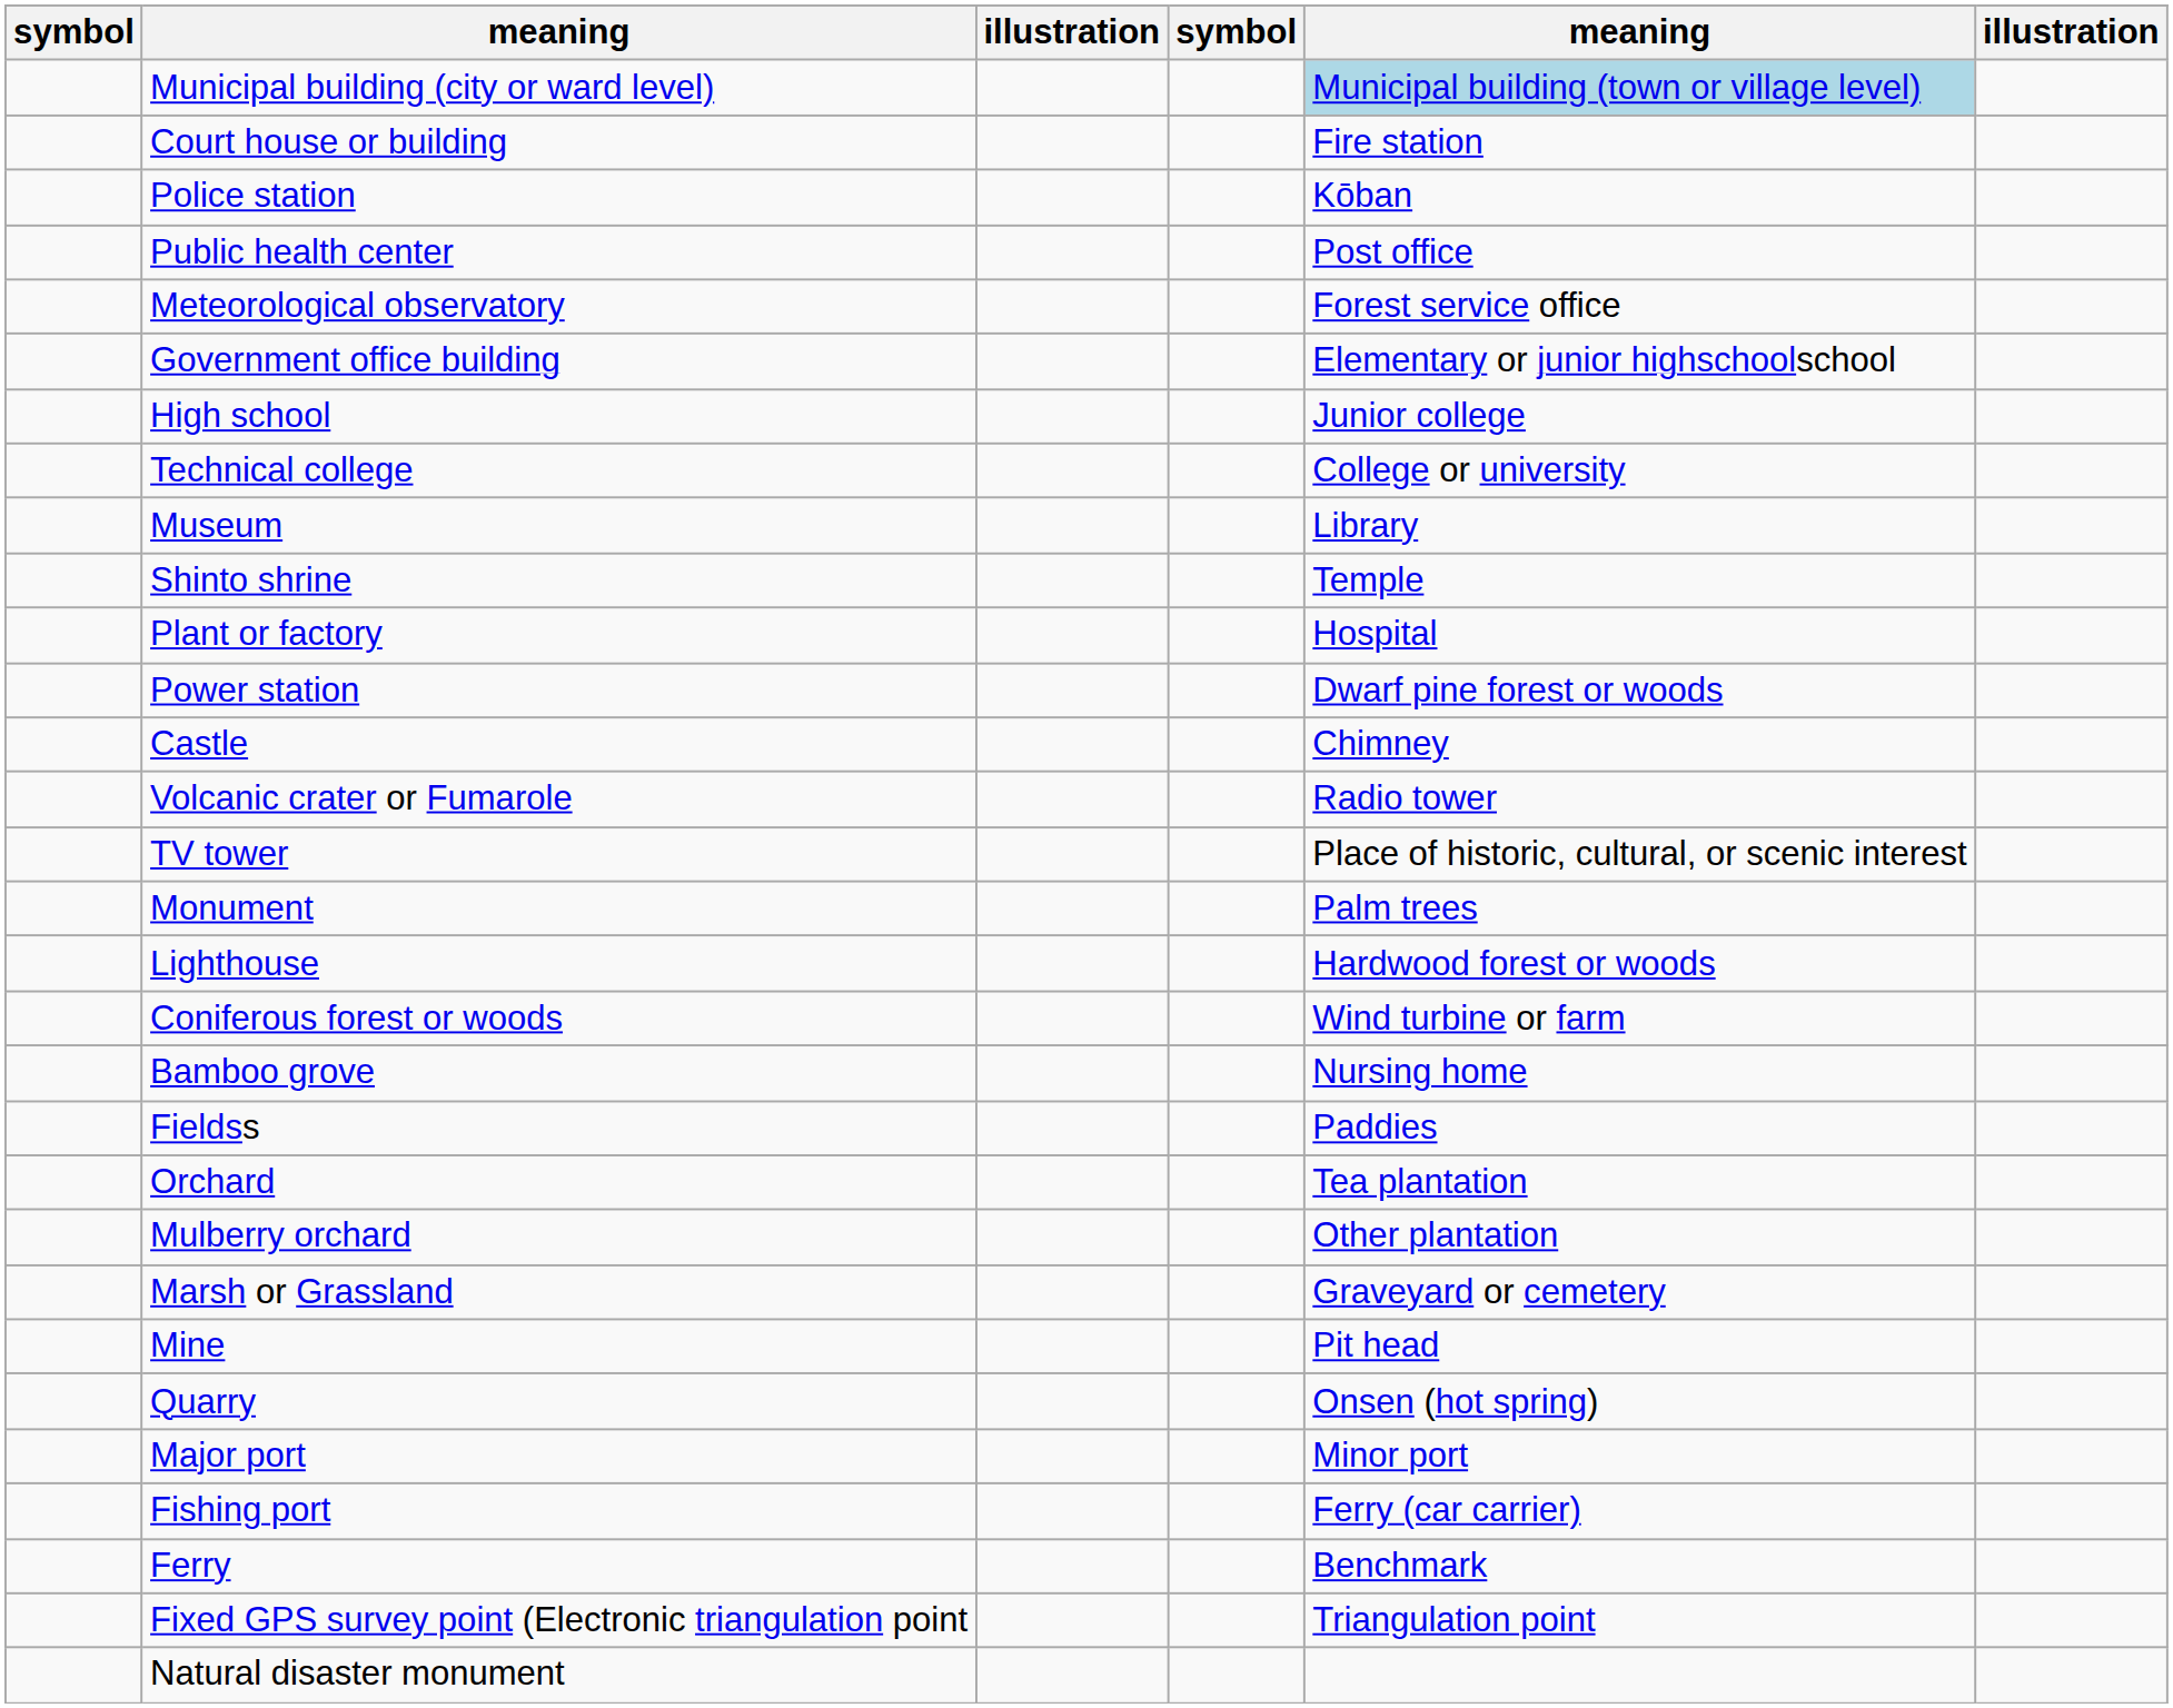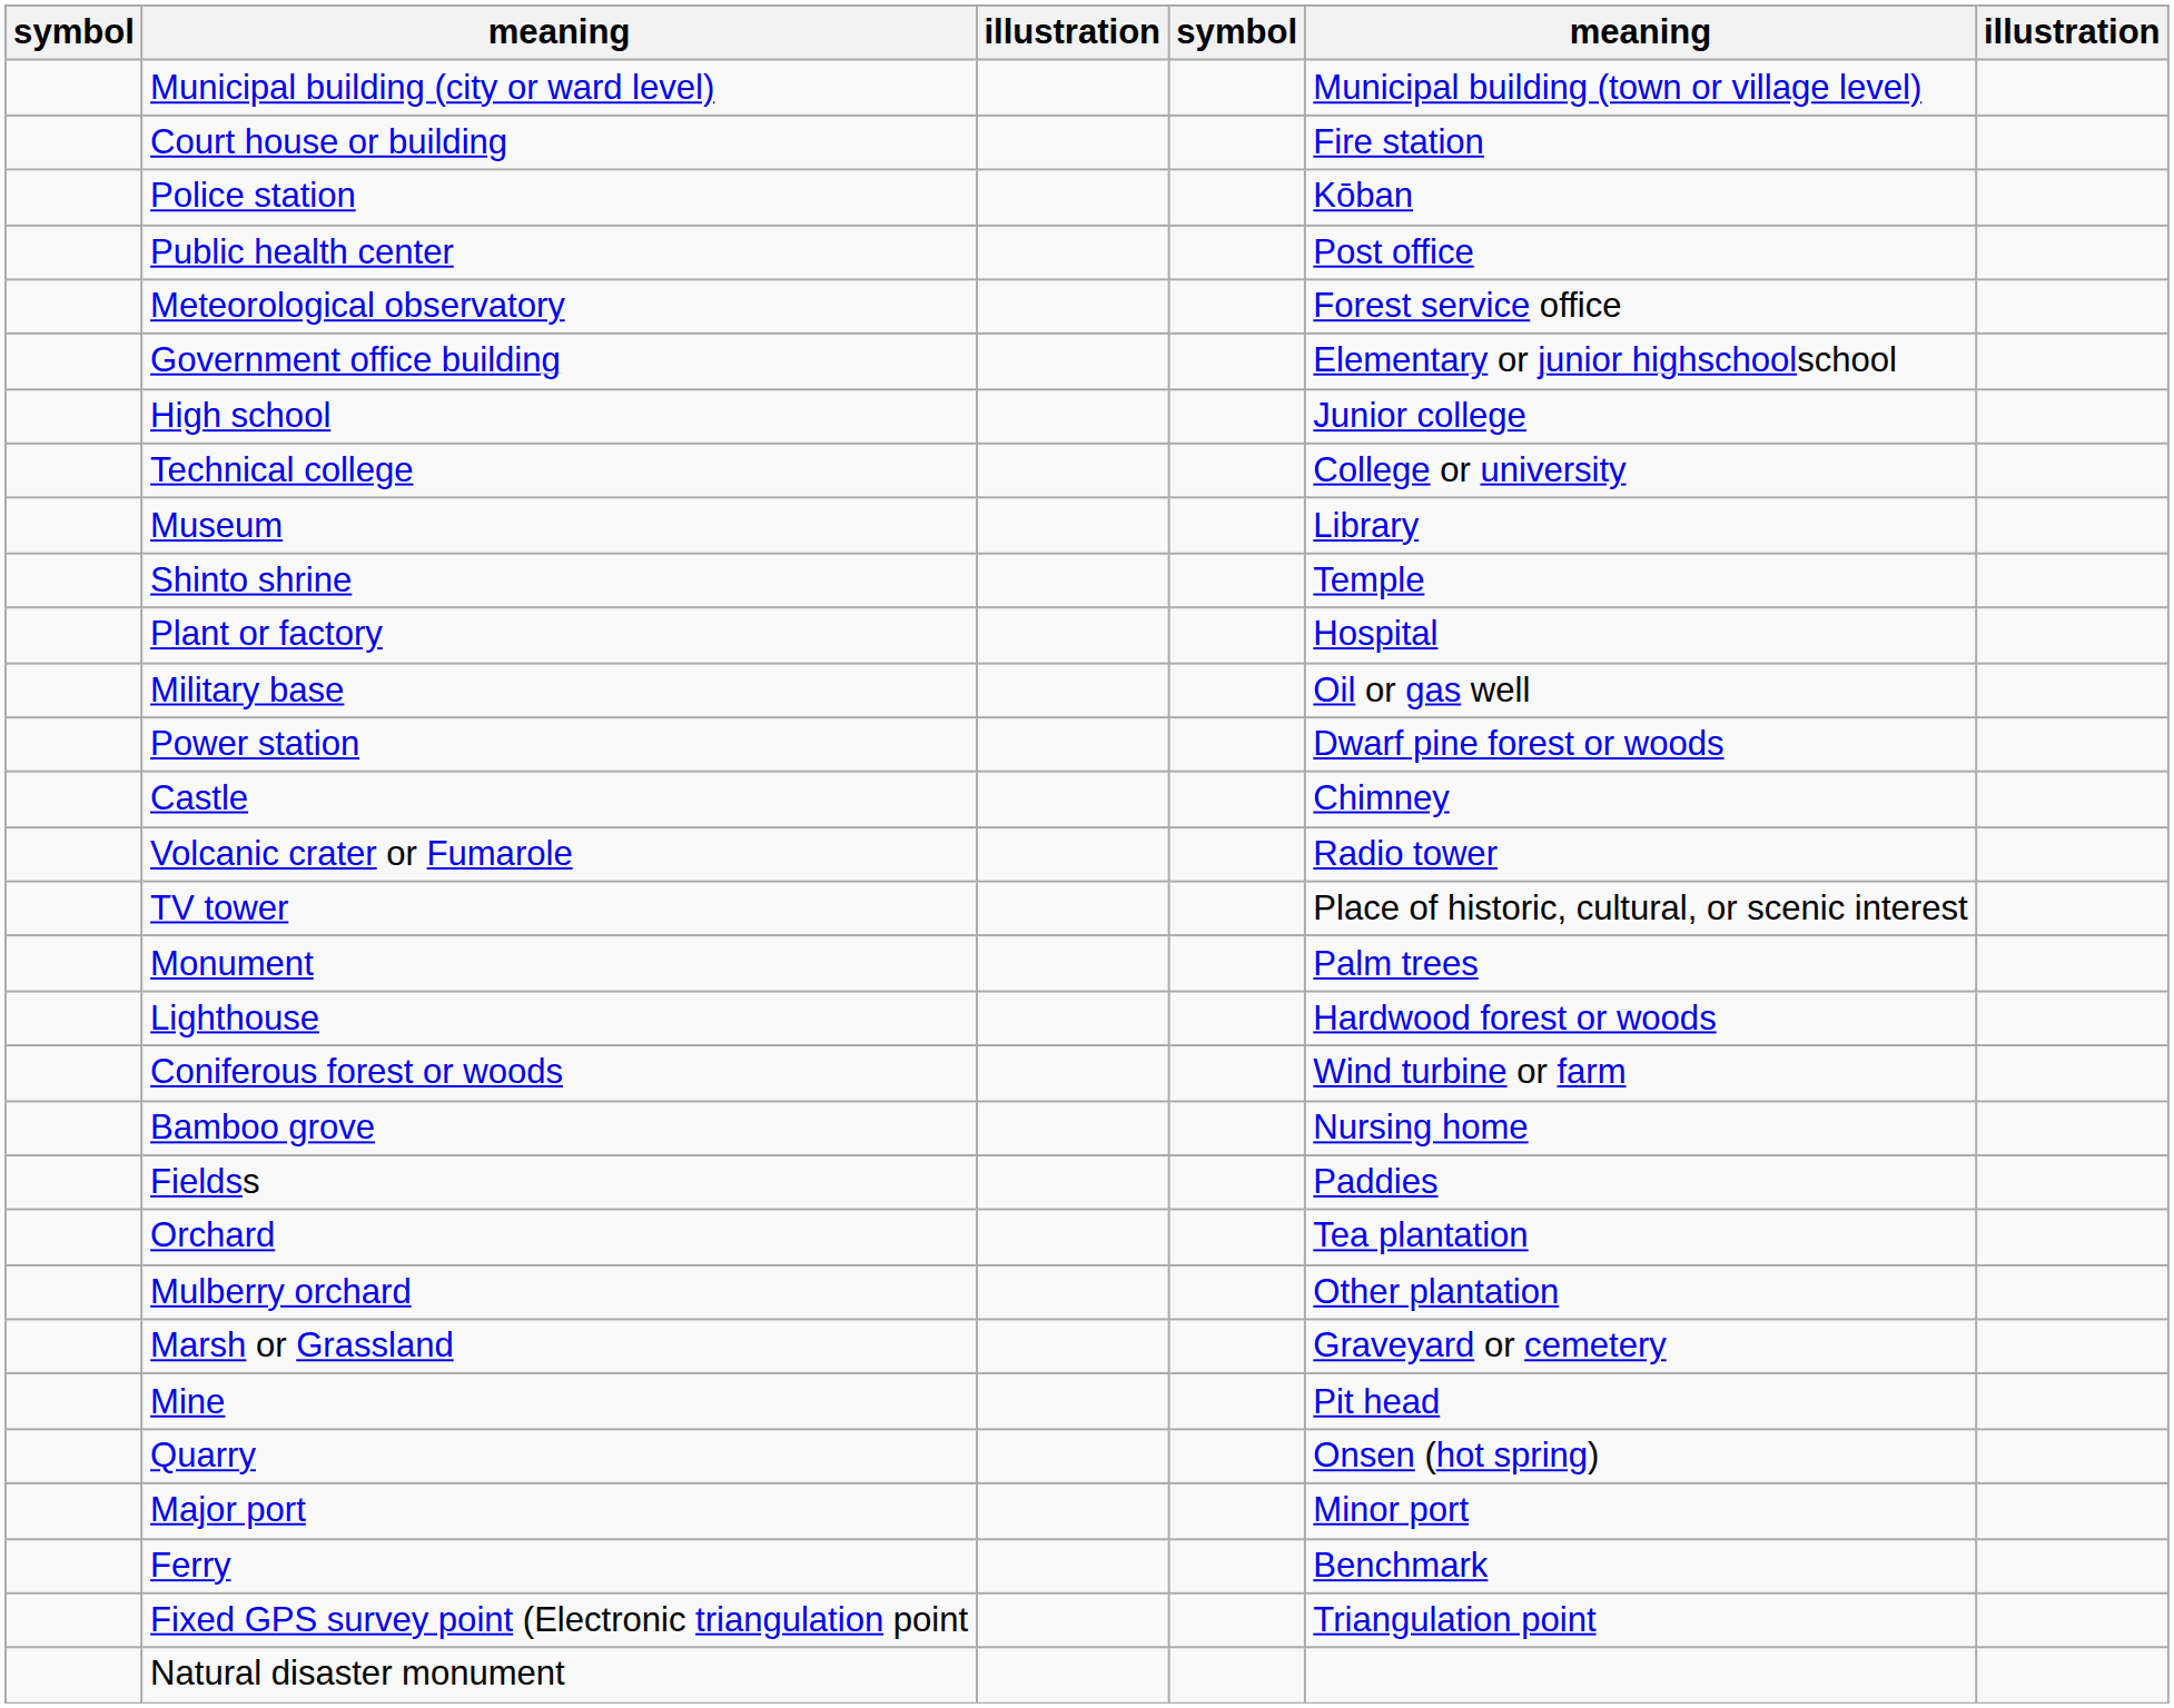 <table class="wikitable">
 <tr>
 <th>symbol</th>
 <th>meaning</th>
 <th>illustration</th>
 <th>symbol</th>
 <th>meaning</th>
 <th>illustration</th>
 </tr>
 <tr>
 <td></td>
 <td><a href='#'>Municipal building (city or ward level)</a></td>
 <td></td>
 <td></td>
-<td style="background: lightblue;"><a href='#'>Municipal building (town or village level)</a></td>
+<td><a href='#'>Municipal building (town or village level)</a></td>
 <td></td>
 </tr>
 <tr>
 <td></td>
 <td><a href='#'>Court house or building</a></td>
 <td></td>
 <td></td>
 <td><a href='#'>Fire station</a></td>
 <td></td>
 </tr>
 <tr>
 <td></td>
 <td><a href='#'>Police station</a></td>
 <td></td>
 <td></td>
 <td><a href='#'>Kōban</a></td>
 <td></td>
 </tr>
 <tr>
 <td></td>
 <td><a href='#'>Public health center</a></td>
 <td></td>
 <td></td>
 <td><a href='#'>Post office</a></td>
 <td></td>
 </tr>
 <tr>
 <td></td>
 <td><a href='#'>Meteorological observatory</a></td>
 <td></td>
 <td></td>
 <td><a href='#'>Forest service</a> office</td>
 <td></td>
 </tr>
 <tr>
 <td></td>
 <td><a href='#'>Government office building</a></td>
 <td></td>
 <td></td>
 <td><a href='#'>Elementary</a> or <a href='#'>junior highschool</a>school</td>
 <td></td>
 </tr>
 <tr>
 <td></td>
 <td><a href='#'>High school</a></td>
 <td></td>
 <td></td>
 <td><a href='#'>Junior college</a></td>
 <td></td>
 </tr>
 <tr>
 <td></td>
 <td><a href='#'>Technical college</a></td>
 <td></td>
 <td></td>
 <td><a href='#'>College</a> or <a href='#'>university</a></td>
 <td></td>
 </tr>
 <tr>
 <td></td>
 <td><a href='#'>Museum</a></td>
 <td></td>
 <td></td>
 <td><a href='#'>Library</a></td>
 <td></td>
 </tr>
 <tr>
 <td></td>
 <td><a href='#'>Shinto shrine</a></td>
 <td></td>
 <td></td>
 <td><a href='#'>Temple</a></td>
 <td></td>
 </tr>
 <tr>
 <td></td>
 <td><a href='#'>Plant or factory</a></td>
 <td></td>
 <td></td>
 <td><a href='#'>Hospital</a></td>
+<td></td>
+</tr>
+<tr>
+<td></td>
+<td><a href='#'>Military base</a></td>
+<td></td>
+<td></td>
+<td><a href='#'>Oil</a> or <a href='#'>gas</a> well</td>
 <td></td>
 </tr>
 <tr>
 <td></td>
 <td><a href='#'>Power station</a></td>
 <td></td>
 <td></td>
 <td><a href='#'>Dwarf pine forest or woods</a></td>
 <td></td>
 </tr>
 <tr>
 <td></td>
 <td><a href='#'>Castle</a></td>
 <td></td>
 <td></td>
 <td><a href='#'>Chimney</a></td>
 <td></td>
 </tr>
 <tr>
 <td></td>
 <td><a href='#'>Volcanic crater</a> or <a href='#'>Fumarole</a></td>
 <td></td>
 <td></td>
 <td><a href='#'>Radio tower</a></td>
 <td></td>
 </tr>
 <tr>
 <td></td>
 <td><a href='#'>TV tower</a></td>
 <td></td>
 <td></td>
 <td>Place of historic, cultural, or scenic interest</td>
 <td></td>
 </tr>
 <tr>
 <td></td>
 <td><a href='#'>Monument</a></td>
 <td></td>
 <td></td>
 <td><a href='#'>Palm trees</a></td>
 <td></td>
 </tr>
 <tr>
 <td></td>
 <td><a href='#'>Lighthouse</a></td>
 <td></td>
 <td></td>
 <td><a href='#'>Hardwood forest or woods</a></td>
 <td></td>
 </tr>
 <tr>
 <td></td>
 <td><a href='#'>Coniferous forest or woods</a></td>
 <td></td>
 <td></td>
 <td><a href='#'>Wind turbine</a> or <a href='#'>farm</a></td>
 <td></td>
 </tr>
 <tr>
 <td></td>
 <td><a href='#'>Bamboo grove</a></td>
 <td></td>
 <td></td>
 <td><a href='#'>Nursing home</a></td>
 <td></td>
 </tr>
 <tr>
 <td></td>
 <td><a href='#'>Fields</a>s</td>
 <td></td>
 <td></td>
 <td><a href='#'>Paddies</a></td>
 <td></td>
 </tr>
 <tr>
 <td></td>
 <td><a href='#'>Orchard</a></td>
 <td></td>
 <td></td>
 <td><a href='#'>Tea plantation</a></td>
 <td></td>
 </tr>
 <tr>
 <td></td>
 <td><a href='#'>Mulberry orchard</a></td>
 <td></td>
 <td></td>
 <td><a href='#'>Other plantation</a></td>
 <td></td>
 </tr>
 <tr>
 <td></td>
 <td><a href='#'>Marsh</a> or <a href='#'>Grassland</a></td>
 <td></td>
 <td></td>
 <td><a href='#'>Graveyard</a> or <a href='#'>cemetery</a></td>
 <td></td>
 </tr>
 <tr>
 <td></td>
 <td><a href='#'>Mine</a></td>
 <td></td>
 <td></td>
 <td><a href='#'>Pit head</a></td>
 <td></td>
 </tr>
 <tr>
 <td></td>
 <td><a href='#'>Quarry</a></td>
 <td></td>
 <td></td>
 <td><a href='#'>Onsen</a> (<a href='#'>hot spring</a>)</td>
 <td></td>
 </tr>
 <tr>
 <td></td>
 <td><a href='#'>Major port</a></td>
 <td></td>
 <td></td>
 <td><a href='#'>Minor port</a></td>
 <td></td>
 </tr>
 <tr>
 <td></td>
-<td><a href='#'>Fishing port</a></td>
-<td></td>
-<td></td>
-<td><a href='#'>Ferry (car carrier)</a></td>
-<td></td>
-</tr>
-<tr>
-<td></td>
 <td><a href='#'>Ferry</a></td>
 <td></td>
 <td></td>
 <td><a href='#'>Benchmark</a></td>
 <td></td>
 </tr>
 <tr>
 <td></td>
 <td><a href='#'>Fixed GPS survey point</a> (Electronic <a href='#'>triangulation</a> point</td>
 <td></td>
 <td></td>
 <td><a href='#'>Triangulation point</a></td>
 <td></td>
 </tr>
 <tr>
 <td></td>
 <td>Natural disaster monument</td>
 <td></td>
 <td></td>
 <td></td>
 <td></td>
 </tr>
 </table>
